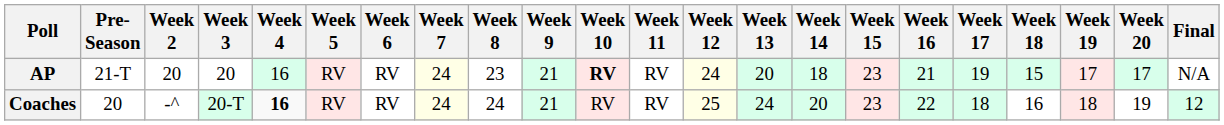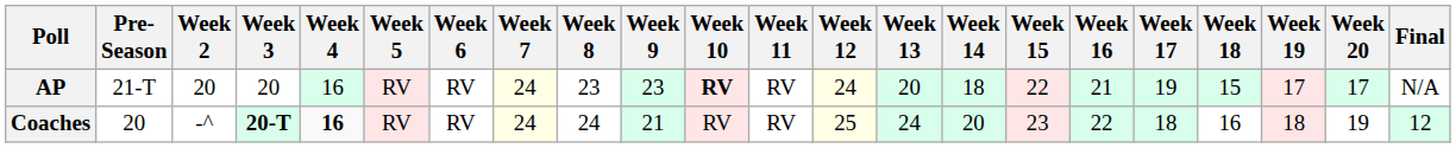 <table class="wikitable" style="white-space:nowrap;font-size:90%">
 <tr>
 <th>Poll</th>
 <th>Pre-<br>Season</th>
 <th>Week<br>2</th>
 <th>Week<br>3</th>
 <th>Week<br>4</th>
 <th>Week<br>5</th>
 <th>Week<br>6</th>
 <th>Week<br>7</th>
 <th>Week<br>8</th>
 <th>Week<br>9</th>
 <th>Week<br>10</th>
 <th>Week<br>11</th>
 <th>Week<br>12</th>
 <th>Week<br>13</th>
 <th>Week<br>14</th>
 <th>Week<br>15</th>
 <th>Week<br>16</th>
 <th>Week<br>17</th>
 <th>Week<br>18</th>
 <th>Week<br>19</th>
 <th>Week<br>20</th>
 <th>Final</th>
 </tr>
 <tr style="text-align:center;">
 <th>AP</th>
 <td style="background:#FFF;">21-T</td>
 <td style="background:#FFF;">20</td>
 <td style="background:#FFF;">20</td>
 <td style="background:#D8FFEB;">16</td>
 <td style="background:#FFE6E6;">RV</td>
 <td style="background:#FFF;">RV</td>
 <td style="background:#FFFFE6;">24</td>
 <td style="background:#FFF;">23</td>
-<td style="background:#D8FFEB;">21</td>
+<td style="background:#D8FFEB;">23</td>
 <td style="background:#FFE6E6;"><strong>RV</strong></td>
 <td style="background:#FFF;">RV</td>
 <td style="background:#FFFFE6;">24</td>
 <td style="background:#D8FFEB;">20</td>
 <td style="background:#D8FFEB;">18</td>
-<td style="background:#FFE6E6;">23</td>
+<td style="background:#FFE6E6;">22</td>
 <td style="background:#D8FFEB;">21</td>
 <td style="background:#D8FFEB;">19</td>
 <td style="background:#D8FFEB;">15</td>
 <td style="background:#FFE6E6;">17</td>
 <td style="background:#D8FFEB;">17</td>
 <td style="background:#FFF;">N/A</td>
 </tr>
 <tr style="text-align:center;">
 <th>Coaches</th>
 <td style="background:#FFF;">20</td>
 <td style="background:#FFF;">-^</td>
-<td style="background:#D8FFEB;">20-T</td>
+<td style="background:#D8FFEB;"><strong>20-T</strong></td>
 <td style="background:#D8FFFEB;"><strong>16</strong></td>
 <td style="background:#FFE6E6;">RV</td>
 <td style="background:#FFF;">RV</td>
 <td style="background:#FFFFE6;">24</td>
 <td style="background:#FFF;">24</td>
 <td style="background:#D8FFEB;">21</td>
 <td style="background:#FFE6E6;">RV</td>
 <td style="background:#FFF;">RV</td>
 <td style="background:#FFFFE6;">25</td>
 <td style="background:#D8FFEB;">24</td>
 <td style="background:#D8FFEB;">20</td>
 <td style="background:#FFE6E6;">23</td>
 <td style="background:#D8FFEB;">22</td>
 <td style="background:#D8FFEB;">18</td>
 <td style="background:#FFF;">16</td>
 <td style="background:#FFE6E6;">18</td>
 <td style="background:#FFF;">19</td>
 <td style="background:#D8FFEB;">12</td>
 </tr>
 </table>
